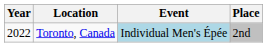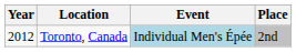 <table class="wikitable">
 <tr>
 <th>Year</th>
 <th>Location</th>
 <th>Event</th>
 <th>Place</th>
 </tr>
 <tr>
-<td>2022</td>
+<td>2012</td>
 <td rowspan="1" align="left"> <a href='#'>Toronto</a>, <a href='#'>Canada</a></td>
 <td style="background: lightblue;">Individual Men's Épée</td>
 <td bgcolor="silver">2nd</td>
 </tr>
 </table>
